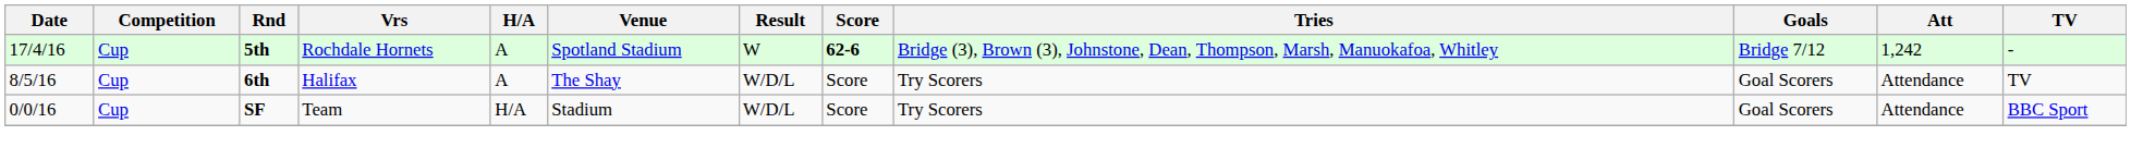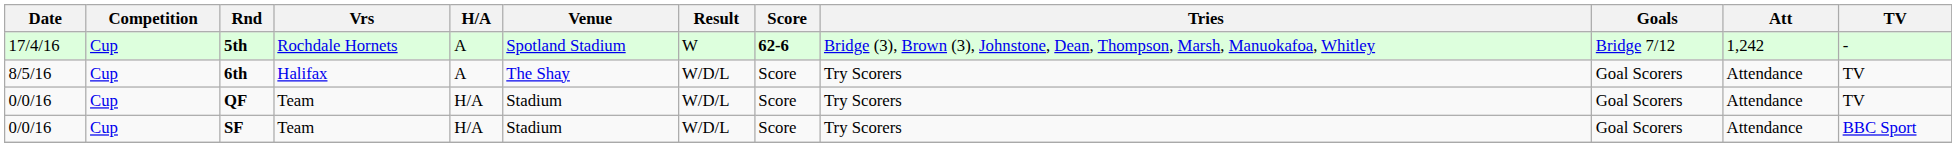 <table class="wikitable" style="font-size:85%;" width="100%">
 <tr>
 <th>Date</th>
 <th>Competition</th>
 <th>Rnd</th>
 <th>Vrs</th>
 <th>H/A</th>
 <th>Venue</th>
 <th>Result</th>
 <th>Score</th>
 <th>Tries</th>
 <th>Goals</th>
 <th>Att</th>
 <th>TV</th>
 </tr>
 <tr style="background:#ddffdd;" width=20 | >
 <td>17/4/16</td>
 <td><a href='#'>Cup</a></td>
 <td><strong>5th</strong></td>
 <td><a href='#'>Rochdale Hornets</a></td>
 <td>A</td>
 <td><a href='#'>Spotland Stadium</a></td>
 <td>W</td>
 <td><strong>62-6</strong></td>
 <td><a href='#'>Bridge</a> (3), <a href='#'>Brown</a> (3), <a href='#'>Johnstone</a>, <a href='#'>Dean</a>, <a href='#'>Thompson</a>, <a href='#'>Marsh</a>, <a href='#'>Manuokafoa</a>, <a href='#'>Whitley</a></td>
 <td><a href='#'>Bridge</a> 7/12</td>
 <td>1,242</td>
 <td>-</td>
 </tr>
 <tr>
 <td>8/5/16</td>
 <td><a href='#'>Cup</a></td>
 <td><strong>6th</strong></td>
 <td><a href='#'>Halifax</a></td>
 <td>A</td>
 <td><a href='#'>The Shay</a></td>
 <td>W/D/L</td>
 <td>Score</td>
 <td>Try Scorers</td>
 <td>Goal Scorers</td>
 <td>Attendance</td>
 <td>TV</td>
 </tr>
 <tr>
 <td>0/0/16</td>
 <td><a href='#'>Cup</a></td>
+<td><strong>QF</strong></td>
+<td>Team</td>
+<td>H/A</td>
+<td>Stadium</td>
+<td>W/D/L</td>
+<td>Score</td>
+<td>Try Scorers</td>
+<td>Goal Scorers</td>
+<td>Attendance</td>
+<td>TV</td>
+</tr>
+<tr>
+<td>0/0/16</td>
+<td><a href='#'>Cup</a></td>
 <td><strong>SF</strong></td>
 <td>Team</td>
 <td>H/A</td>
 <td>Stadium</td>
 <td>W/D/L</td>
 <td>Score</td>
 <td>Try Scorers</td>
 <td>Goal Scorers</td>
 <td>Attendance</td>
 <td><a href='#'>BBC Sport</a></td>
 </tr>
 <tr>
 </tr>
 </table>
